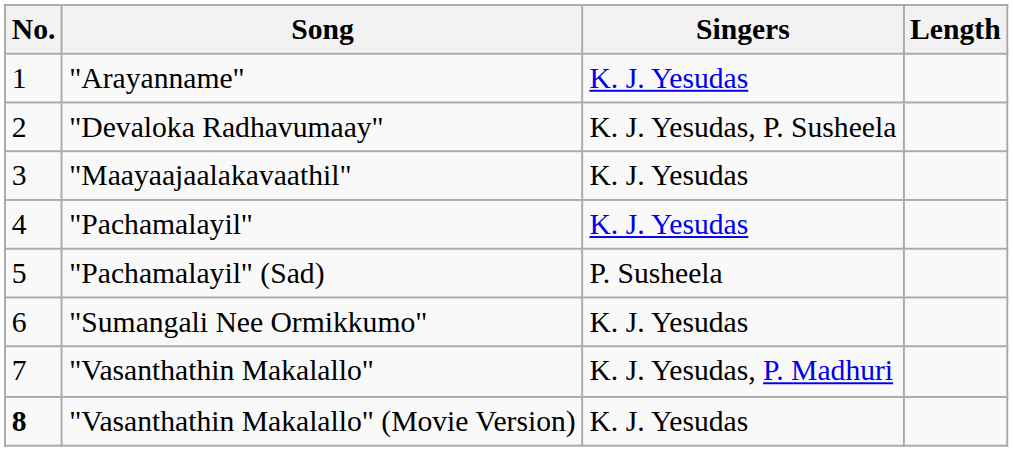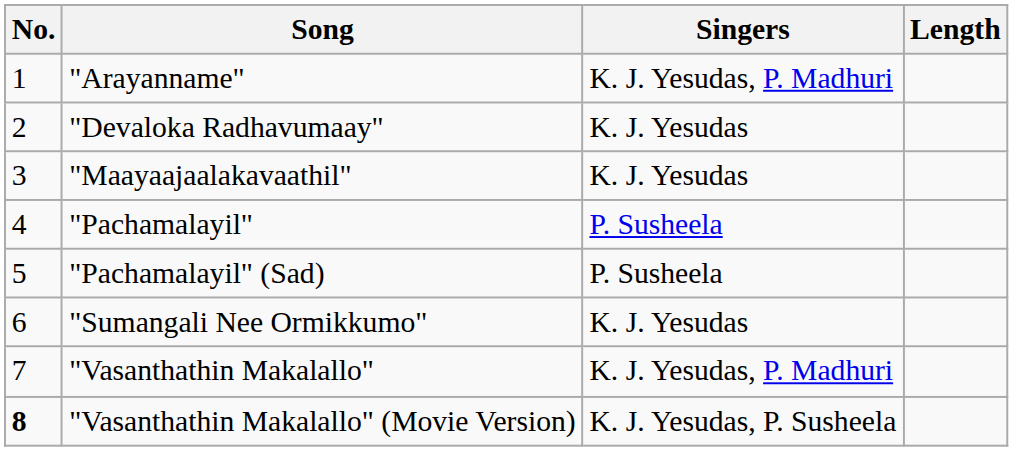 <table class="wikitable" style="font-size:95%;">
 <tr>
 <th>No.</th>
 <th>Song</th>
 <th>Singers</th>
 <th>Length</th>
 </tr>
 <tr>
 <td>1</td>
 <td>"Arayanname"</td>
-<td><a href='#'>K. J. Yesudas</a></td>
+<td>K. J. Yesudas, <a href='#'>P. Madhuri</a></td>
 <td></td>
 </tr>
 <tr>
 <td>2</td>
 <td>"Devaloka Radhavumaay"</td>
-<td>K. J. Yesudas, P. Susheela</td>
+<td>K. J. Yesudas</td>
 <td></td>
 </tr>
 <tr>
 <td>3</td>
 <td>"Maayaajaalakavaathil"</td>
 <td>K. J. Yesudas</td>
 <td></td>
 </tr>
 <tr>
 <td>4</td>
 <td>"Pachamalayil"</td>
-<td><a href='#'>K. J. Yesudas</a></td>
+<td><a href='#'>P. Susheela</a></td>
 <td></td>
 </tr>
 <tr>
 <td>5</td>
 <td>"Pachamalayil" (Sad)</td>
 <td>P. Susheela</td>
 <td></td>
 </tr>
 <tr>
 <td>6</td>
 <td>"Sumangali Nee Ormikkumo"</td>
 <td>K. J. Yesudas</td>
 <td></td>
 </tr>
 <tr>
 <td>7</td>
 <td>"Vasanthathin Makalallo"</td>
 <td>K. J. Yesudas, <a href='#'>P. Madhuri</a></td>
 <td></td>
 </tr>
 <tr>
 <td><strong>8</strong></td>
 <td>"Vasanthathin Makalallo" (Movie Version)</td>
-<td>K. J. Yesudas</td>
+<td>K. J. Yesudas, P. Susheela</td>
 <td></td>
 </tr>
 </table>
